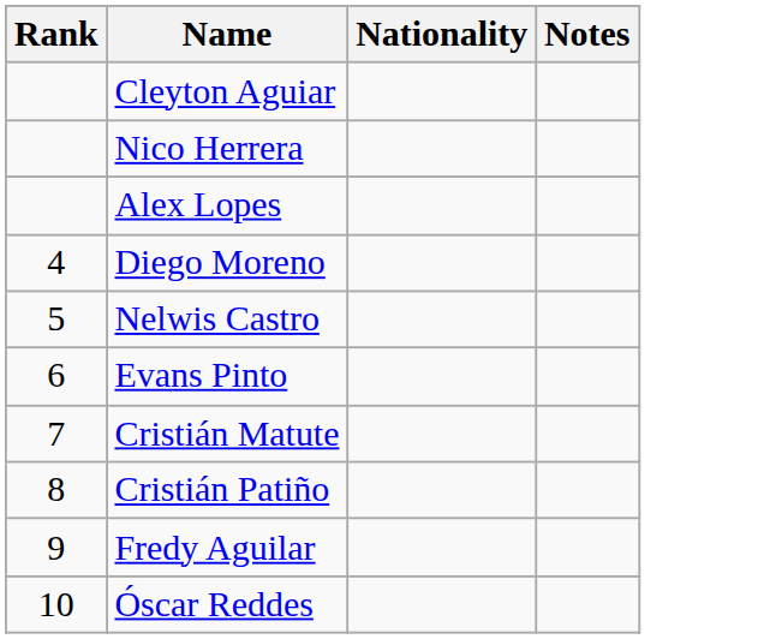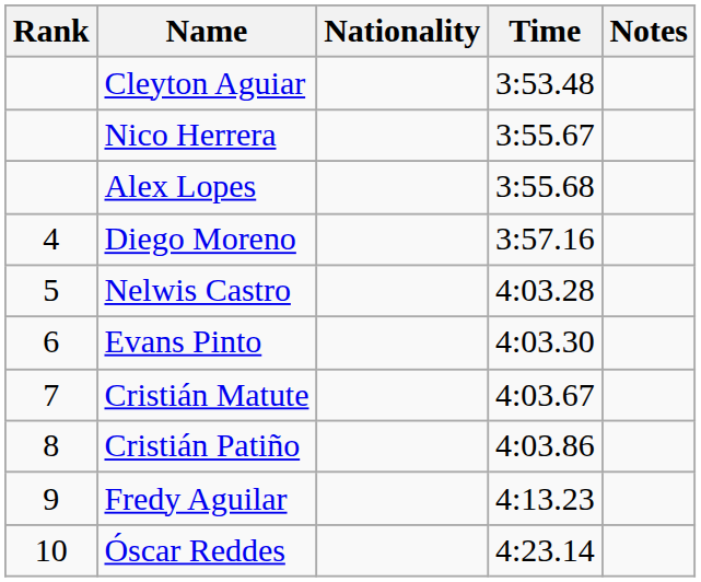 <table class="wikitable sortable" style="text-align:center">
 <tr>
 <th>Rank</th>
 <th>Name</th>
 <th>Nationality</th>
+<th>Time</th>
 <th>Notes</th>
 </tr>
 <tr>
 <td align=center></td>
 <td align=left><a href='#'>Cleyton Aguiar</a></td>
 <td align=left></td>
+<td>3:53.48</td>
 <td></td>
 </tr>
 <tr>
 <td align=center></td>
 <td align=left><a href='#'>Nico Herrera</a></td>
 <td align=left></td>
+<td>3:55.67</td>
 <td></td>
 </tr>
 <tr>
 <td align=center></td>
 <td align=left><a href='#'>Alex Lopes</a></td>
 <td align=left></td>
+<td>3:55.68</td>
 <td></td>
 </tr>
 <tr>
 <td align=center>4</td>
 <td align=left><a href='#'>Diego Moreno</a></td>
 <td align=left></td>
+<td>3:57.16</td>
 <td></td>
 </tr>
 <tr>
 <td align=center>5</td>
 <td align=left><a href='#'>Nelwis Castro</a></td>
 <td align=left></td>
+<td>4:03.28</td>
 <td></td>
 </tr>
 <tr>
 <td align=center>6</td>
 <td align=left><a href='#'>Evans Pinto</a></td>
 <td align=left></td>
+<td>4:03.30</td>
 <td></td>
 </tr>
 <tr>
 <td align=center>7</td>
 <td align=left><a href='#'>Cristián Matute</a></td>
 <td align=left></td>
+<td>4:03.67</td>
 <td></td>
 </tr>
 <tr>
 <td align=center>8</td>
 <td align=left><a href='#'>Cristián Patiño</a></td>
 <td align=left></td>
+<td>4:03.86</td>
 <td></td>
 </tr>
 <tr>
 <td align=center>9</td>
 <td align=left><a href='#'>Fredy Aguilar</a></td>
 <td align=left></td>
+<td>4:13.23</td>
 <td></td>
 </tr>
 <tr>
 <td align=center>10</td>
 <td align=left><a href='#'>Óscar Reddes</a></td>
 <td align=left></td>
+<td>4:23.14</td>
 <td></td>
 </tr>
 </table>
